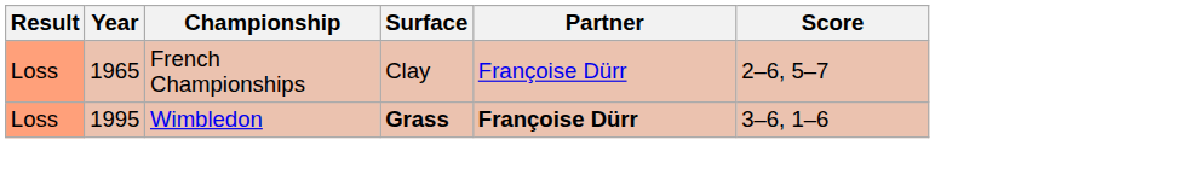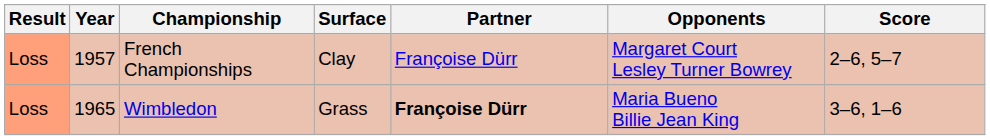 <table class="sortable wikitable">
 <tr>
 <th style="width:40px">Result</th>
 <th style="width:30px">Year</th>
 <th style="width:160px">Championship</th>
 <th style="width:50px">Surface</th>
 <th style="width:180px">Partner</th>
+<th style="width:180px">Opponents</th>
 <th style="width:130px" class="unsortable">Score</th>
 </tr>
 <tr style="background:#ebc2af;">
 <td style="background:#ffa07a;">Loss</td>
-<td>1965</td>
+<td>1957</td>
 <td>French Championships</td>
 <td>Clay</td>
 <td> <a href='#'>Françoise Dürr</a></td>
+<td> <a href='#'>Margaret Court</a> <br>  <a href='#'>Lesley Turner Bowrey</a></td>
 <td>2–6, 5–7</td>
 </tr>
 <tr style="background:#ebc2af;">
 <td style="background:#ffa07a;">Loss</td>
-<td>1995</td>
+<td>1965</td>
 <td><a href='#'>Wimbledon</a></td>
-<td><strong>Grass</strong></td>
+<td>Grass</td>
 <td><strong> Françoise Dürr</strong></td>
+<td> <a href='#'>Maria Bueno</a> <br>  <a href='#'>Billie Jean King</a></td>
 <td>3–6, 1–6</td>
 </tr>
 </table>
